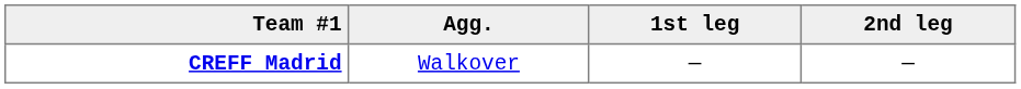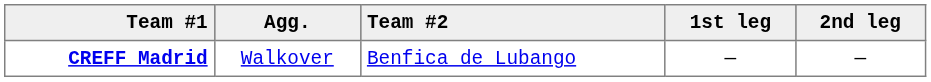 <table border=1 cellspacing=0 cellpadding=4 style="border-collapse: collapse;" width=70%>
 <tr bgcolor="efefef">
 <th align=right>Team #1</th>
 <th>Agg.</th>
+<th align=left>Team #2</th>
 <th>1st leg</th>
 <th>2nd leg</th>
 </tr>
 <tr>
 <td align=right><strong><a href='#'>CREFF Madrid</a></strong> </td>
 <td align=center><a href='#'>Walkover</a></td>
+<td> <a href='#'>Benfica de Lubango</a></td>
 <td align=center>—</td>
 <td align=center>—</td>
 </tr>
 </table>
